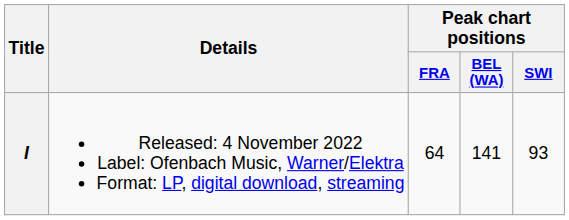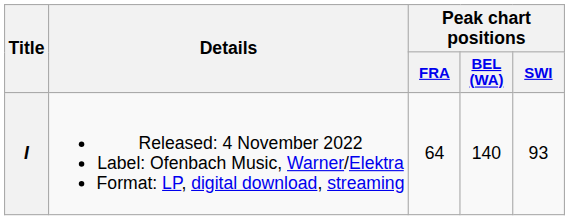 <table class="wikitable plainrowheaders" style="text-align:center;">
 <tr>
 <th scope="col" rowspan="2">Title</th>
 <th scope="col" rowspan="2">Details</th>
 <th colspan="3">Peak chart positions</th>
 </tr>
 <tr>
 <th scope="col" style="width:3em;font-size:85%;"><a href='#'>FRA</a><br></th>
 <th scope="col" style="width:3em;font-size:85%;"><a href='#'>BEL<br>(WA)</a><br></th>
 <th scope="col" style="width:3em;font-size:85%;"><a href='#'>SWI</a><br></th>
 </tr>
 <tr>
 <th scope="row"><em>I</em></th>
 <td><br><ul><li>Released: 4 November 2022</li><li>Label: Ofenbach Music, <a href='#'>Warner</a>/<a href='#'>Elektra</a></li><li>Format: <a href='#'>LP</a>, <a href='#'>digital download</a>, <a href='#'>streaming</a></li></ul></td>
 <td>64</td>
-<td>141</td>
+<td>140</td>
 <td>93</td>
 </tr>
 </table>
